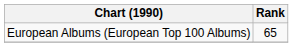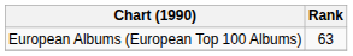 <table class="wikitable sortable">
 <tr>
 <th align="left">Chart (1990)</th>
 <th align="center">Rank</th>
 </tr>
 <tr>
 <td>European Albums (European Top 100 Albums)</td>
-<td style="text-align:center;">65</td>
+<td style="text-align:center;">63</td>
 </tr>
 <tr>
 </tr>
 </table>
